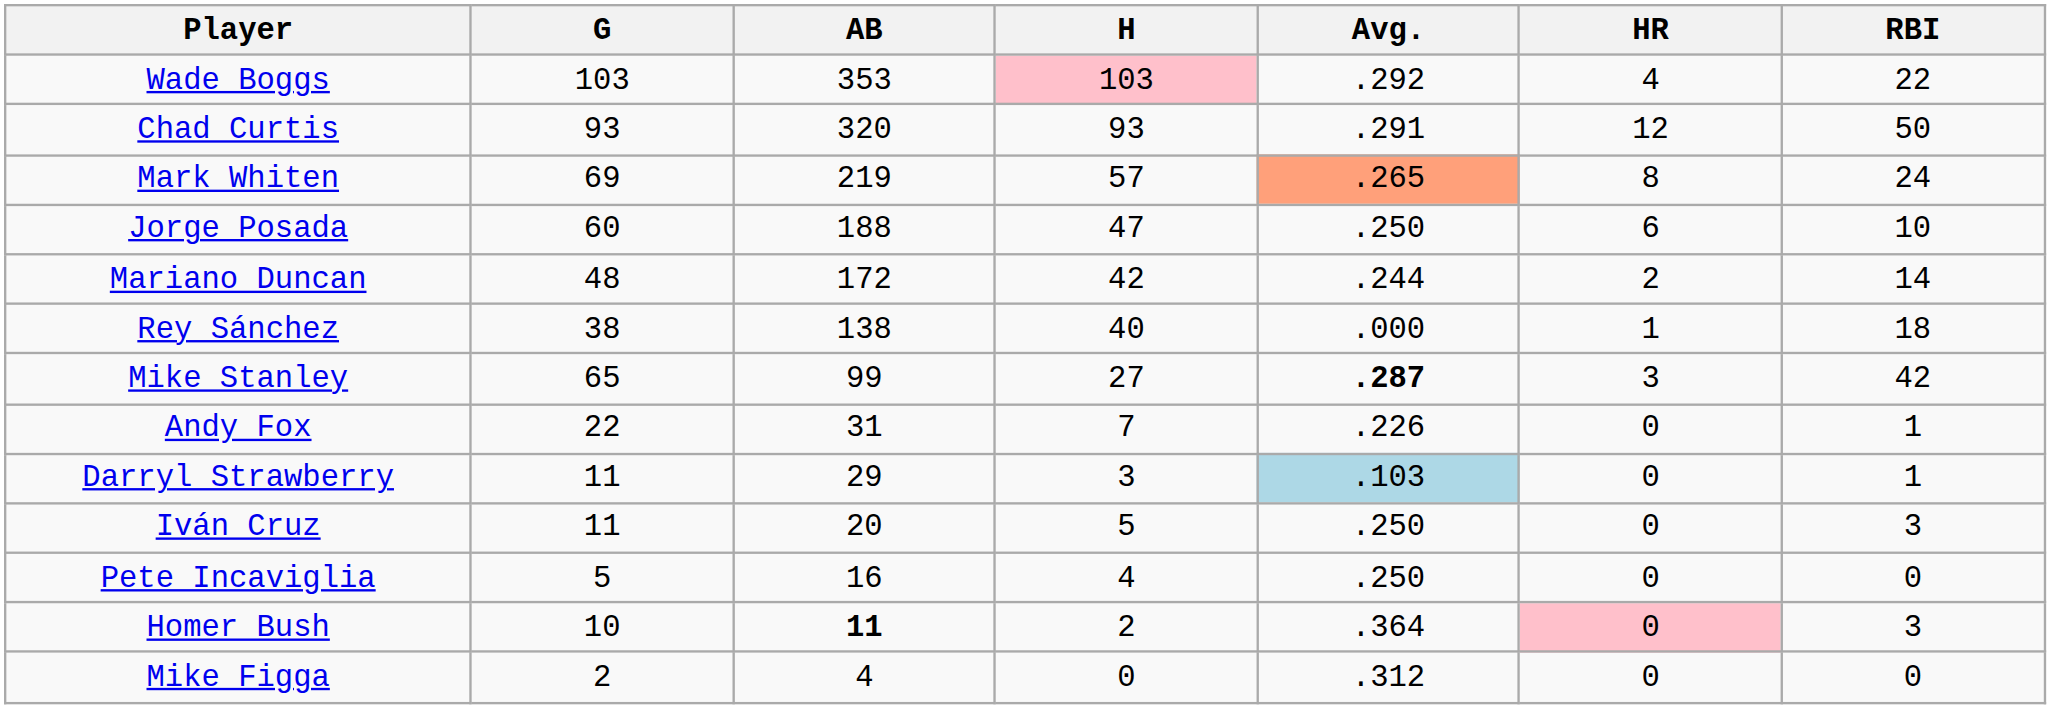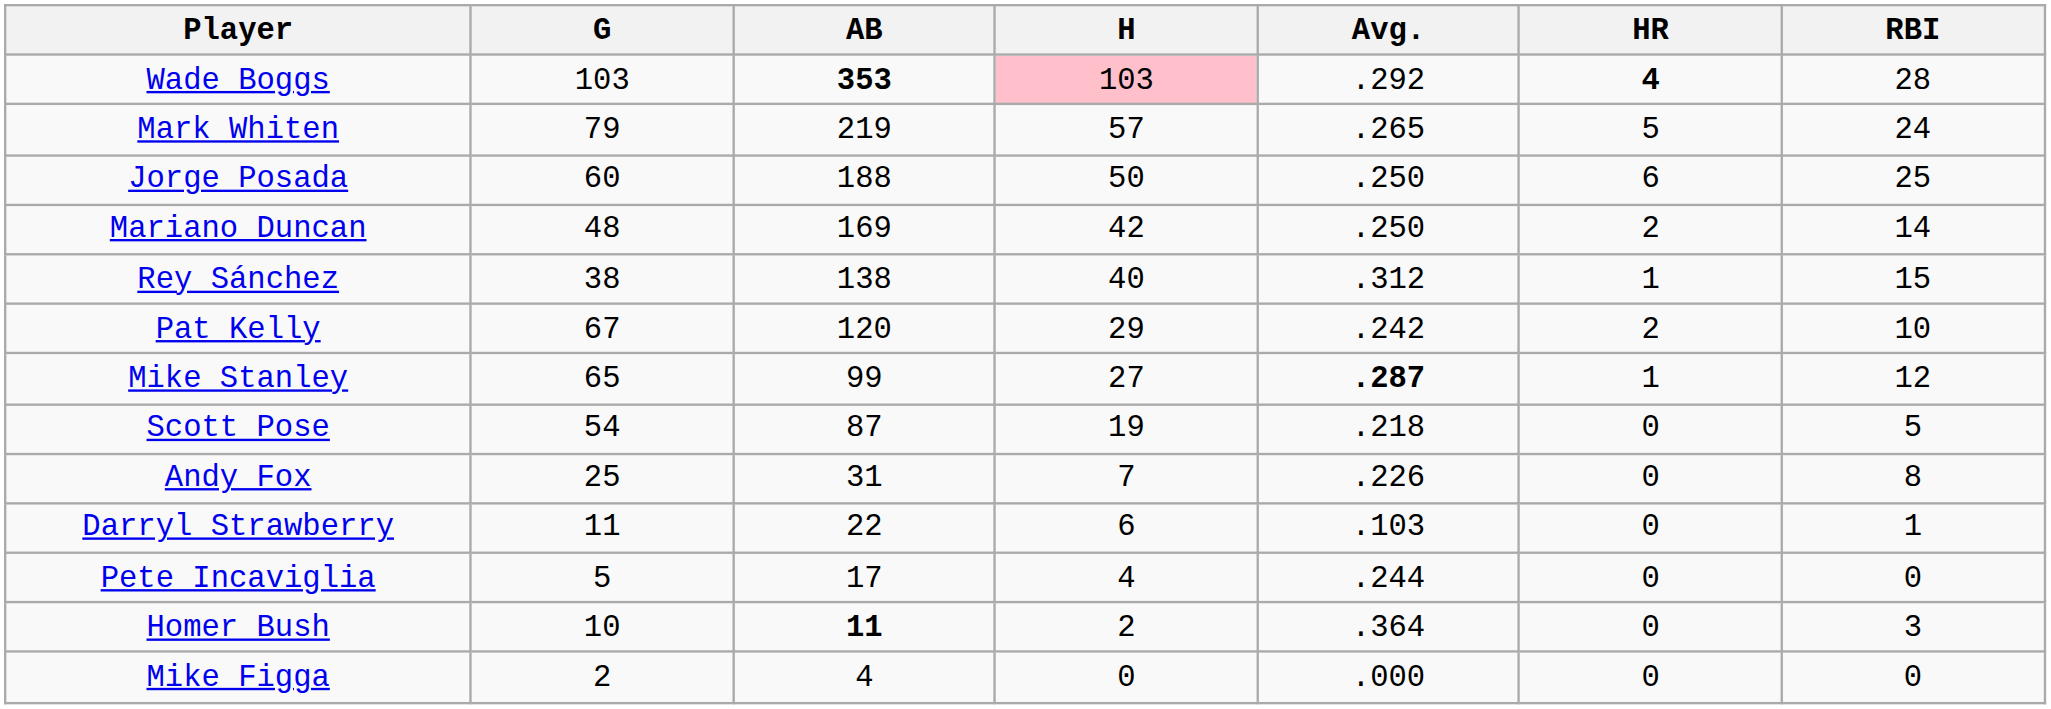 <table class="wikitable sortable">
 <tr>
 <th bgcolor="#DDDDFF" width="16%">Player</th>
 <th bgcolor="#DDDDFF" width="9%">G</th>
 <th bgcolor="#DDDDFF" width="9%">AB</th>
 <th bgcolor="#DDDDFF" width="9%">H</th>
 <th bgcolor="#DDDDFF" width="9%">Avg.</th>
 <th bgcolor="#DDDDFF" width="9%">HR</th>
 <th bgcolor="#DDDDFF" width="9%">RBI</th>
 </tr>
 <tr align="center">
 <td><a href='#'>Wade Boggs</a></td>
 <td>103</td>
-<td>353</td>
+<td><strong>353</strong></td>
 <td style="background: pink;">103</td>
 <td>.292</td>
-<td>4</td>
-<td>22</td>
-</tr>
-<tr align="center">
-<td><a href='#'>Chad Curtis</a></td>
-<td>93</td>
-<td>320</td>
-<td>93</td>
-<td>.291</td>
-<td>12</td>
-<td>50</td>
+<td><strong>4</strong></td>
+<td>28</td>
 </tr>
 <tr align="center">
 <td><a href='#'>Mark Whiten</a></td>
-<td>69</td>
+<td>79</td>
 <td>219</td>
 <td>57</td>
-<td style="background: lightsalmon;">.265</td>
-<td>8</td>
+<td>.265</td>
+<td>5</td>
 <td>24</td>
 </tr>
 <tr align="center">
 <td><a href='#'>Jorge Posada</a></td>
 <td>60</td>
 <td>188</td>
-<td>47</td>
+<td>50</td>
 <td>.250</td>
 <td>6</td>
-<td>10</td>
+<td>25</td>
 </tr>
 <tr align="center">
 <td><a href='#'>Mariano Duncan</a></td>
 <td>48</td>
-<td>172</td>
+<td>169</td>
 <td>42</td>
-<td>.244</td>
+<td>.250</td>
 <td>2</td>
 <td>14</td>
 </tr>
 <tr align="center">
 <td><a href='#'>Rey Sánchez</a></td>
 <td>38</td>
 <td>138</td>
 <td>40</td>
-<td>.000</td>
+<td>.312</td>
 <td>1</td>
-<td>18</td>
+<td>15</td>
+</tr>
+<tr align="center">
+<td><a href='#'>Pat Kelly</a></td>
+<td>67</td>
+<td>120</td>
+<td>29</td>
+<td>.242</td>
+<td>2</td>
+<td>10</td>
 </tr>
 <tr align="center">
 <td><a href='#'>Mike Stanley</a></td>
 <td>65</td>
 <td>99</td>
 <td>27</td>
 <td><strong>.287</strong></td>
-<td>3</td>
-<td>42</td>
+<td>1</td>
+<td>12</td>
+</tr>
+<tr align="center">
+<td><a href='#'>Scott Pose</a></td>
+<td>54</td>
+<td>87</td>
+<td>19</td>
+<td>.218</td>
+<td>0</td>
+<td>5</td>
 </tr>
 <tr align="center">
 <td><a href='#'>Andy Fox</a></td>
-<td>22</td>
+<td>25</td>
 <td>31</td>
 <td>7</td>
 <td>.226</td>
 <td>0</td>
-<td>1</td>
+<td>8</td>
 </tr>
 <tr align="center">
 <td><a href='#'>Darryl Strawberry</a></td>
 <td>11</td>
-<td>29</td>
-<td>3</td>
-<td style="background: lightblue;">.103</td>
+<td>22</td>
+<td>6</td>
+<td>.103</td>
 <td>0</td>
 <td>1</td>
 </tr>
 <tr align="center">
-<td><a href='#'>Iván Cruz</a></td>
-<td>11</td>
-<td>20</td>
-<td>5</td>
-<td>.250</td>
-<td>0</td>
-<td>3</td>
-</tr>
-<tr align="center">
 <td><a href='#'>Pete Incaviglia</a></td>
 <td>5</td>
-<td>16</td>
+<td>17</td>
 <td>4</td>
-<td>.250</td>
+<td>.244</td>
 <td>0</td>
 <td>0</td>
 </tr>
 <tr align="center">
 <td><a href='#'>Homer Bush</a></td>
 <td>10</td>
 <td><strong>11</strong></td>
 <td>2</td>
 <td>.364</td>
-<td style="background: pink;">0</td>
+<td>0</td>
 <td>3</td>
 </tr>
 <tr align="center">
 <td><a href='#'>Mike Figga</a></td>
 <td>2</td>
 <td>4</td>
 <td>0</td>
-<td>.312</td>
+<td>.000</td>
 <td>0</td>
 <td>0</td>
 </tr>
 </table>
